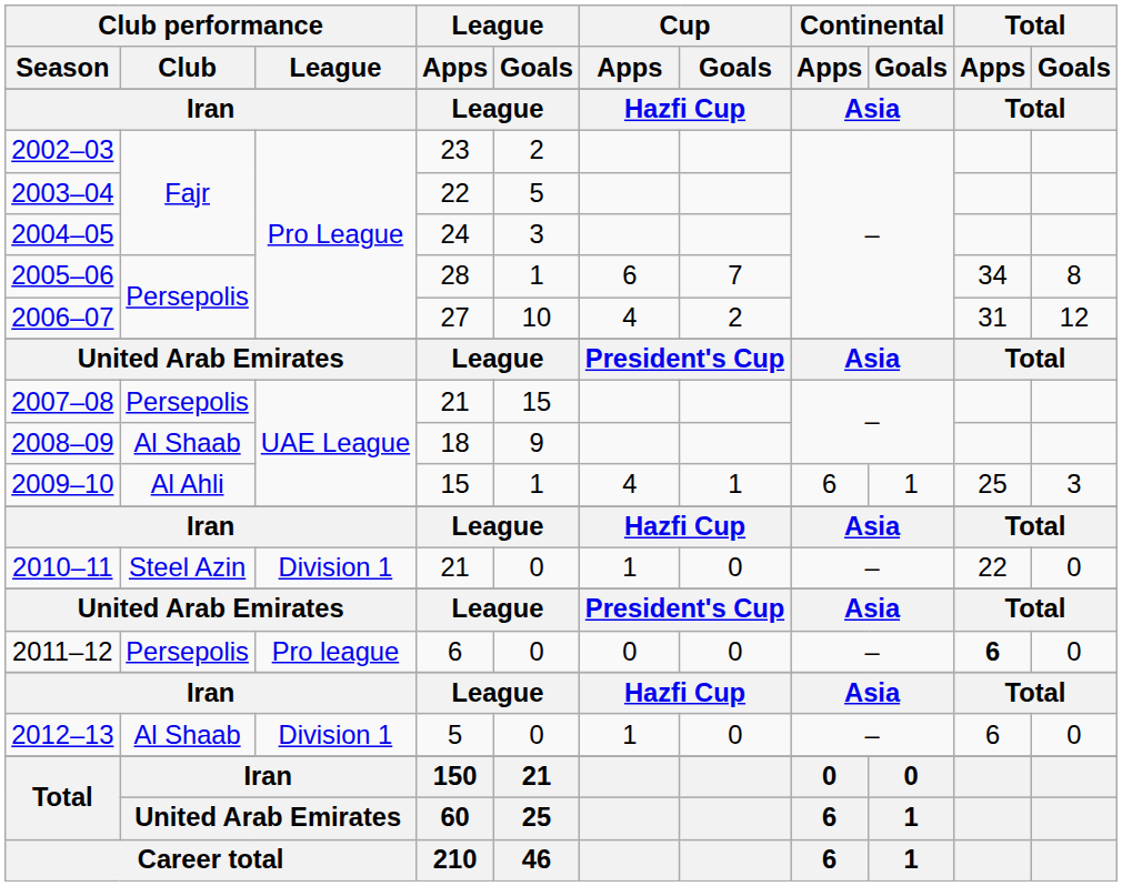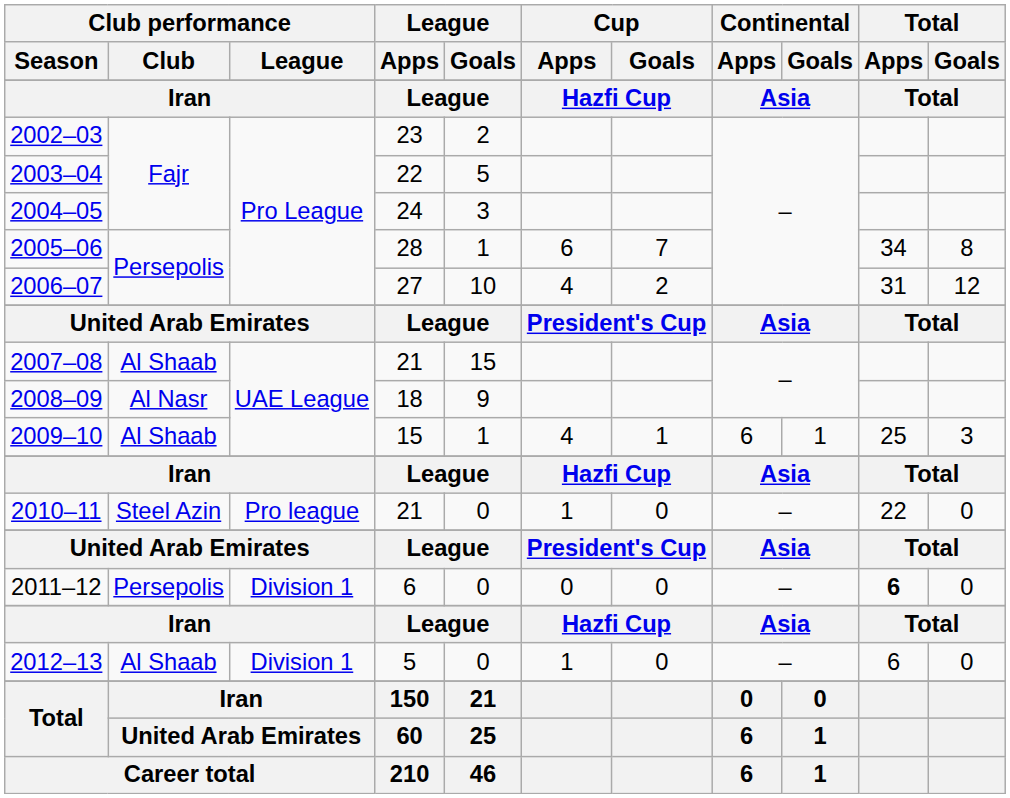 <table class="wikitable" style="text-align:center">
 <tr>
 <th colspan=3>Club performance</th>
 <th colspan=2>League</th>
 <th colspan=2>Cup</th>
 <th colspan=2>Continental</th>
 <th colspan=2>Total</th>
 </tr>
 <tr>
 <th>Season</th>
 <th>Club</th>
 <th>League</th>
 <th>Apps</th>
 <th>Goals</th>
 <th>Apps</th>
 <th>Goals</th>
 <th>Apps</th>
 <th>Goals</th>
 <th>Apps</th>
 <th>Goals</th>
 </tr>
 <tr>
 </tr>
 <tr>
 <th colspan=3>Iran</th>
 <th colspan=2>League</th>
 <th colspan=2><a href='#'>Hazfi Cup</a></th>
 <th colspan=2><a href='#'>Asia</a></th>
 <th colspan=2>Total</th>
 </tr>
 <tr>
 <td><a href='#'>2002–03</a></td>
 <td rowspan="3"><a href='#'>Fajr</a></td>
 <td rowspan="5"><a href='#'>Pro League</a></td>
 <td>23</td>
 <td>2</td>
 <td></td>
 <td></td>
 <td rowspan="5" colspan="2">–</td>
 <td></td>
 <td></td>
 </tr>
 <tr>
 <td><a href='#'>2003–04</a></td>
 <td>22</td>
 <td>5</td>
 <td></td>
 <td></td>
 <td></td>
 <td></td>
 </tr>
 <tr>
 <td><a href='#'>2004–05</a></td>
 <td>24</td>
 <td>3</td>
 <td></td>
 <td></td>
 <td></td>
 <td></td>
 </tr>
 <tr>
 <td><a href='#'>2005–06</a></td>
 <td rowspan="2"><a href='#'>Persepolis</a></td>
 <td>28</td>
 <td>1</td>
 <td>6</td>
 <td>7</td>
 <td>34</td>
 <td>8</td>
 </tr>
 <tr>
 <td><a href='#'>2006–07</a></td>
 <td>27</td>
 <td>10</td>
 <td>4</td>
 <td>2</td>
 <td>31</td>
 <td>12</td>
 </tr>
 <tr>
 </tr>
 <tr>
 <th colspan=3>United Arab Emirates</th>
 <th colspan=2>League</th>
 <th colspan=2><a href='#'>President's Cup</a></th>
 <th colspan=2><a href='#'>Asia</a></th>
 <th colspan=2>Total</th>
 </tr>
 <tr>
 <td><a href='#'>2007–08</a></td>
-<td><a href='#'>Persepolis</a></td>
+<td><a href='#'>Al Shaab</a></td>
 <td rowspan="3"><a href='#'>UAE League</a></td>
 <td>21</td>
 <td>15</td>
 <td></td>
 <td></td>
 <td rowspan="2" colspan="2">–</td>
 <td></td>
 <td></td>
 </tr>
 <tr>
 <td><a href='#'>2008–09</a></td>
-<td><a href='#'>Al Shaab</a></td>
+<td><a href='#'>Al Nasr</a></td>
 <td>18</td>
 <td>9</td>
 <td></td>
 <td></td>
 <td></td>
 <td></td>
 </tr>
 <tr>
 <td><a href='#'>2009–10</a></td>
-<td><a href='#'>Al Ahli</a></td>
+<td><a href='#'>Al Shaab</a></td>
 <td>15</td>
 <td>1</td>
 <td>4</td>
 <td>1</td>
 <td>6</td>
 <td>1</td>
 <td>25</td>
 <td>3</td>
 </tr>
 <tr>
 </tr>
 <tr>
 <th colspan=3>Iran</th>
 <th colspan=2>League</th>
 <th colspan=2><a href='#'>Hazfi Cup</a></th>
 <th colspan=2><a href='#'>Asia</a></th>
 <th colspan=2>Total</th>
 </tr>
 <tr>
 <td><a href='#'>2010–11</a></td>
 <td><a href='#'>Steel Azin</a></td>
-<td><a href='#'>Division 1</a></td>
+<td><a href='#'>Pro league</a></td>
 <td>21</td>
 <td>0</td>
 <td>1</td>
 <td>0</td>
 <td colspan="2">–</td>
 <td>22</td>
 <td>0</td>
 </tr>
 <tr>
 </tr>
 <tr>
 <th colspan=3>United Arab Emirates</th>
 <th colspan=2>League</th>
 <th colspan=2><a href='#'>President's Cup</a></th>
 <th colspan=2><a href='#'>Asia</a></th>
 <th colspan=2>Total</th>
 </tr>
 <tr>
 <td>2011–12</td>
 <td><a href='#'>Persepolis</a></td>
-<td><a href='#'>Pro league</a></td>
+<td><a href='#'>Division 1</a></td>
 <td>6</td>
 <td>0</td>
 <td>0</td>
 <td>0</td>
 <td colspan="2">–</td>
 <td><strong>6</strong></td>
 <td>0</td>
 </tr>
 <tr>
 </tr>
 <tr>
 <th colspan=3>Iran</th>
 <th colspan=2>League</th>
 <th colspan=2><a href='#'>Hazfi Cup</a></th>
 <th colspan=2><a href='#'>Asia</a></th>
 <th colspan=2>Total</th>
 </tr>
 <tr>
 <td><a href='#'>2012–13</a></td>
 <td><a href='#'>Al Shaab</a></td>
 <td><a href='#'>Division 1</a></td>
 <td>5</td>
 <td>0</td>
 <td>1</td>
 <td>0</td>
 <td colspan="2">–</td>
 <td>6</td>
 <td>0</td>
 </tr>
 <tr>
 </tr>
 <tr>
 <th rowspan=2>Total</th>
 <th colspan=2>Iran</th>
 <th>150</th>
 <th>21</th>
 <th></th>
 <th></th>
 <th>0</th>
 <th>0</th>
 <th></th>
 <th></th>
 </tr>
 <tr>
 <th colspan=2>United Arab Emirates</th>
 <th>60</th>
 <th>25</th>
 <th></th>
 <th></th>
 <th>6</th>
 <th>1</th>
 <th></th>
 <th></th>
 </tr>
 <tr>
 <th colspan=3>Career total</th>
 <th>210</th>
 <th>46</th>
 <th></th>
 <th></th>
 <th>6</th>
 <th>1</th>
 <th></th>
 <th></th>
 </tr>
 </table>
